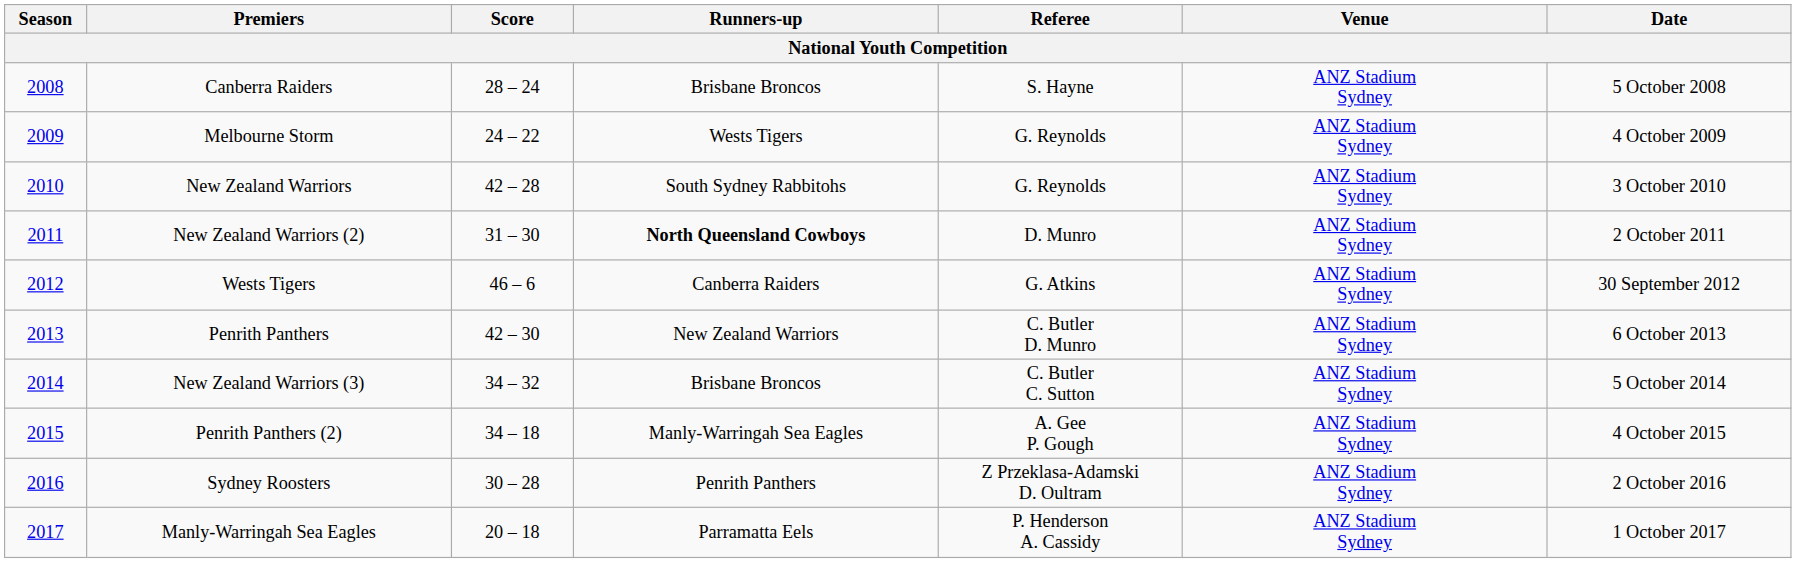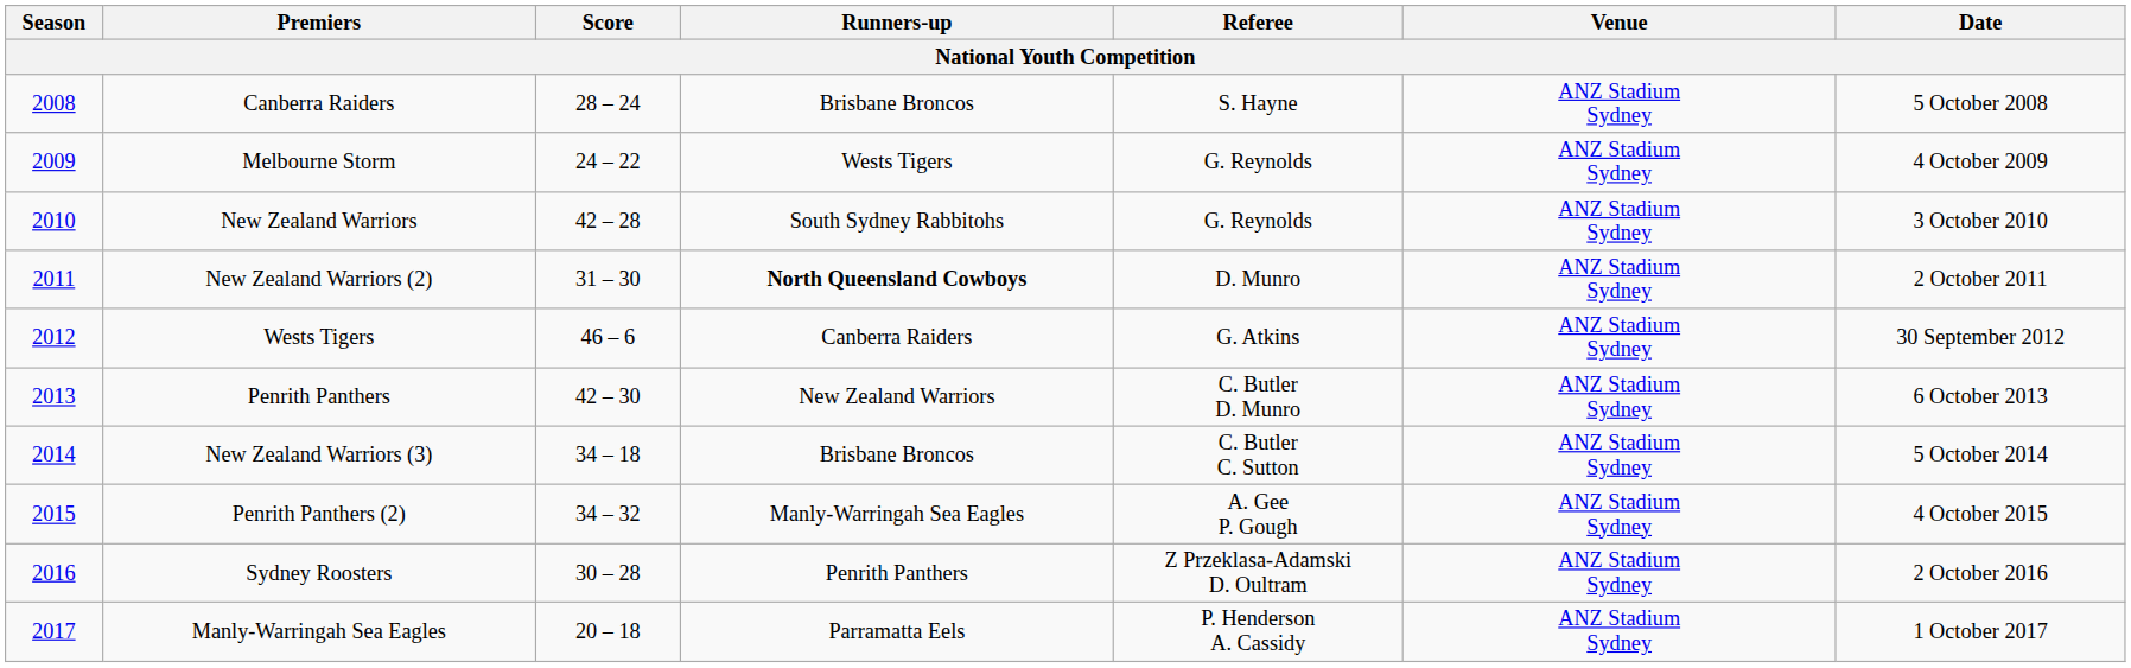 <table class="wikitable sortable" style="text-align:center;">
 <tr>
 <th width="3%">Season</th>
 <th width="15%">Premiers</th>
 <th width="5%">Score</th>
 <th width="15%">Runners-up</th>
 <th width="10%">Referee</th>
 <th width="15%">Venue</th>
 <th width="10%">Date</th>
 </tr>
 <tr>
 <th colspan="7">National Youth Competition</th>
 </tr>
 <tr>
 <td><a href='#'>2008</a></td>
 <td> Canberra Raiders</td>
 <td>28 – 24</td>
 <td> Brisbane Broncos</td>
 <td>S. Hayne</td>
 <td><a href='#'>ANZ Stadium</a><br><a href='#'>Sydney</a></td>
 <td>5 October 2008</td>
 </tr>
 <tr>
 <td><a href='#'>2009</a></td>
 <td> Melbourne Storm</td>
 <td>24 – 22</td>
 <td> Wests Tigers</td>
 <td>G. Reynolds</td>
 <td><a href='#'>ANZ Stadium</a><br><a href='#'>Sydney</a></td>
 <td>4 October 2009</td>
 </tr>
 <tr>
 <td><a href='#'>2010</a></td>
 <td> New Zealand Warriors</td>
 <td>42 – 28</td>
 <td> South Sydney Rabbitohs</td>
 <td>G. Reynolds</td>
 <td><a href='#'>ANZ Stadium</a><br><a href='#'>Sydney</a></td>
 <td>3 October 2010</td>
 </tr>
 <tr>
 <td><a href='#'>2011</a></td>
 <td> New Zealand Warriors (2)</td>
 <td>31 – 30</td>
 <td><strong> North Queensland Cowboys</strong></td>
 <td>D. Munro</td>
 <td><a href='#'>ANZ Stadium</a><br><a href='#'>Sydney</a></td>
 <td>2 October 2011</td>
 </tr>
 <tr>
 <td><a href='#'>2012</a></td>
 <td> Wests Tigers</td>
 <td>46 – 6</td>
 <td> Canberra Raiders</td>
 <td>G. Atkins</td>
 <td><a href='#'>ANZ Stadium</a><br><a href='#'>Sydney</a></td>
 <td>30 September 2012</td>
 </tr>
 <tr>
 <td><a href='#'>2013</a></td>
 <td> Penrith Panthers</td>
 <td>42 – 30</td>
 <td> New Zealand Warriors</td>
 <td>C. Butler<br>D. Munro</td>
 <td><a href='#'>ANZ Stadium</a><br><a href='#'>Sydney</a></td>
 <td>6 October 2013</td>
 </tr>
 <tr>
 <td><a href='#'>2014</a></td>
 <td> New Zealand Warriors (3)</td>
-<td>34 – 32</td>
+<td>34 – 18</td>
 <td> Brisbane Broncos</td>
 <td>C. Butler<br>C. Sutton</td>
 <td><a href='#'>ANZ Stadium</a><br><a href='#'>Sydney</a></td>
 <td>5 October 2014</td>
 </tr>
 <tr>
 <td><a href='#'>2015</a></td>
 <td> Penrith Panthers (2)</td>
-<td>34 – 18</td>
+<td>34 – 32</td>
 <td> Manly-Warringah Sea Eagles</td>
 <td>A. Gee<br>P. Gough</td>
 <td><a href='#'>ANZ Stadium</a><br><a href='#'>Sydney</a></td>
 <td>4 October 2015</td>
 </tr>
 <tr>
 <td><a href='#'>2016</a></td>
 <td> Sydney Roosters</td>
 <td>30 – 28</td>
 <td> Penrith Panthers</td>
 <td>Z Przeklasa-Adamski<br>D. Oultram</td>
 <td><a href='#'>ANZ Stadium</a><br><a href='#'>Sydney</a></td>
 <td>2 October 2016</td>
 </tr>
 <tr>
 <td><a href='#'>2017</a></td>
 <td> Manly-Warringah Sea Eagles</td>
 <td>20 – 18</td>
 <td> Parramatta Eels</td>
 <td>P. Henderson<br>A. Cassidy</td>
 <td><a href='#'>ANZ Stadium</a><br><a href='#'>Sydney</a></td>
 <td>1 October 2017</td>
 </tr>
 </table>
